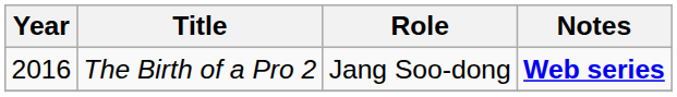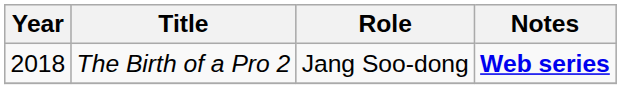 <table class="wikitable plainrowheaders sortable">
 <tr>
 <th scope="col">Year</th>
 <th scope="col">Title</th>
 <th scope="col">Role</th>
 <th scope="col" class="unsortable">Notes</th>
 </tr>
 <tr>
-<td>2016</td>
+<td>2018</td>
 <td><em>The Birth of a Pro 2</em> </td>
 <td>Jang Soo-dong</td>
 <td><strong><a href='#'>Web series</a></strong></td>
 </tr>
 <tr>
 </tr>
 </table>
